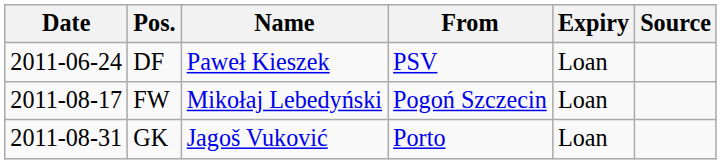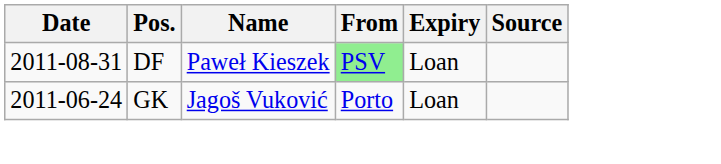 <table class="wikitable">
 <tr>
 <th>Date</th>
 <th>Pos.</th>
 <th>Name</th>
 <th>From</th>
 <th>Expiry</th>
 <th>Source</th>
 </tr>
 <tr>
-<td>2011-06-24</td>
+<td>2011-08-31</td>
 <td>DF</td>
 <td> <a href='#'>Paweł Kieszek</a></td>
-<td> <a href='#'>PSV</a></td>
+<td style="background: lightgreen;"> <a href='#'>PSV</a></td>
 <td>Loan</td>
 <td></td>
 </tr>
 <tr>
-<td>2011-08-17</td>
-<td>FW</td>
-<td> <a href='#'>Mikołaj Lebedyński</a></td>
-<td> <a href='#'>Pogoń Szczecin</a></td>
-<td>Loan</td>
-<td></td>
-</tr>
-<tr>
-<td>2011-08-31</td>
+<td>2011-06-24</td>
 <td>GK</td>
 <td> <a href='#'>Jagoš Vuković</a></td>
 <td> <a href='#'>Porto</a></td>
 <td>Loan</td>
 <td></td>
 </tr>
 </table>
